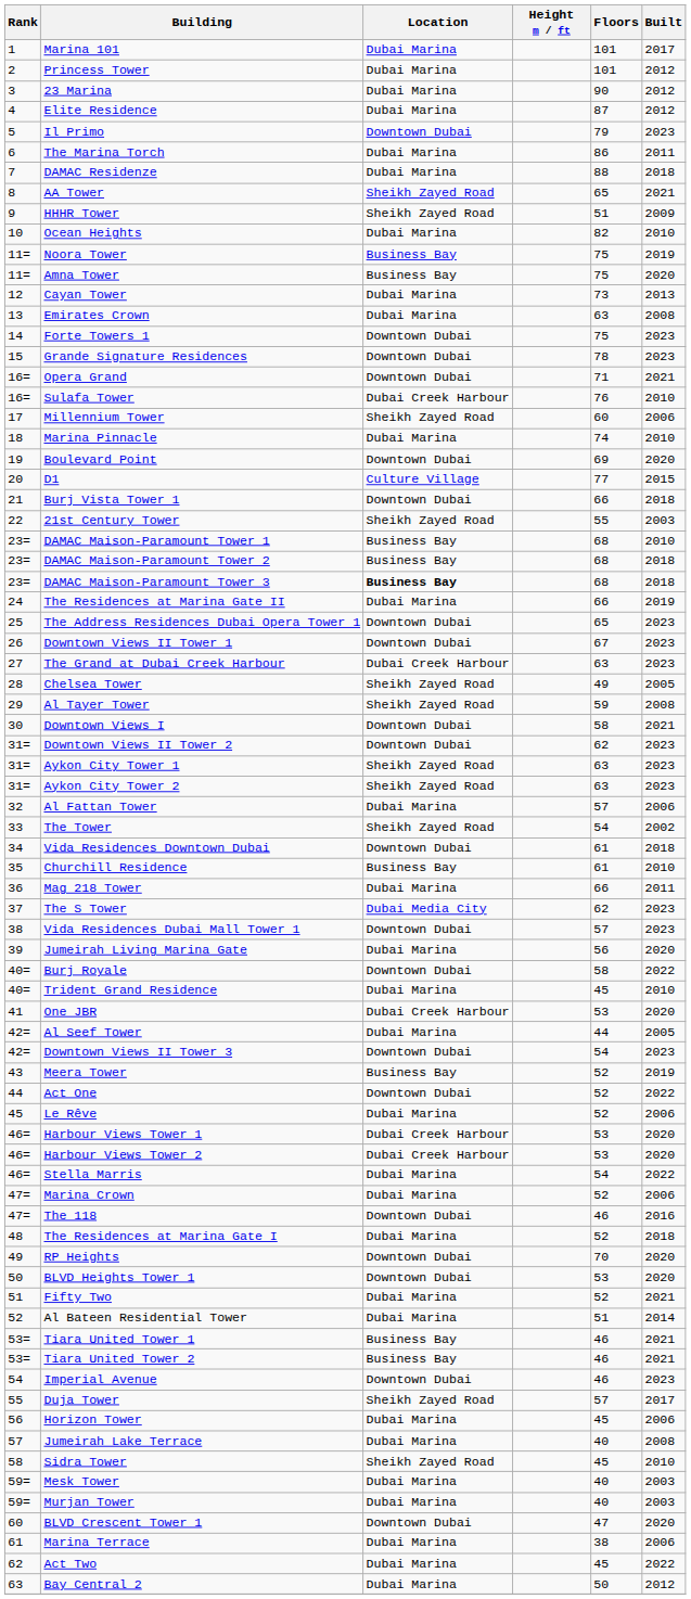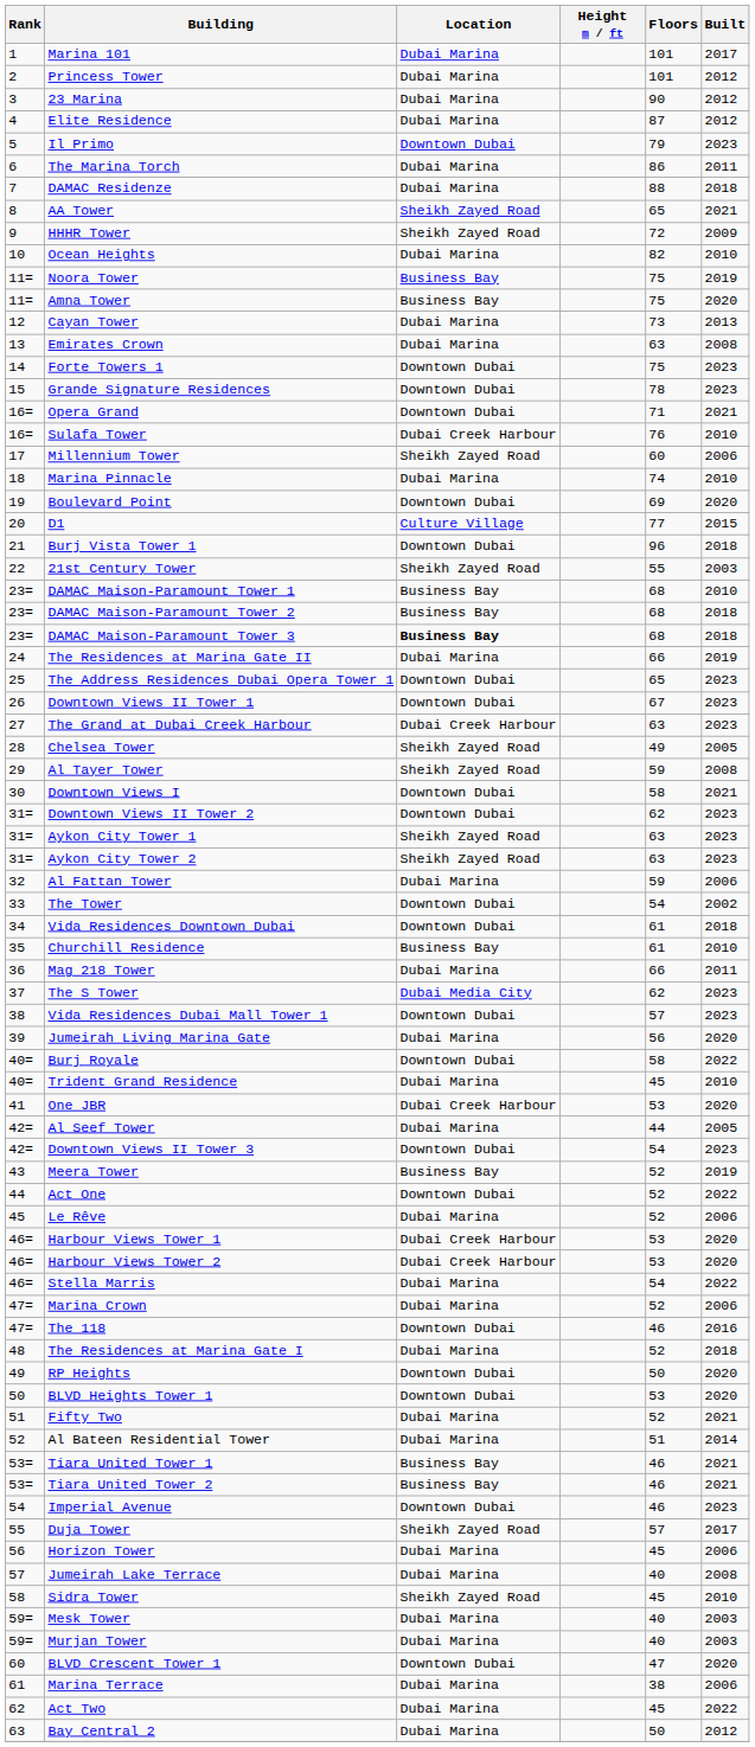 <table class="wikitable sortable">
 <tr>
 <th>Rank</th>
 <th>Building</th>
 <th>Location</th>
 <th width="75">Height<br><small><a href='#'>m</a> / <a href='#'>ft</a></small></th>
 <th>Floors</th>
 <th>Built</th>
 </tr>
 <tr>
 <td>1</td>
 <td><a href='#'>Marina 101</a></td>
 <td><a href='#'>Dubai Marina</a></td>
 <td style=white-space:nowrap></td>
 <td>101</td>
 <td>2017</td>
 </tr>
 <tr>
 <td>2</td>
 <td><a href='#'>Princess Tower</a></td>
 <td>Dubai Marina</td>
 <td style=white-space:nowrap></td>
 <td>101</td>
 <td>2012</td>
 </tr>
 <tr>
 <td>3</td>
 <td><a href='#'>23 Marina</a></td>
 <td>Dubai Marina</td>
 <td style=white-space:nowrap></td>
 <td>90</td>
 <td>2012</td>
 </tr>
 <tr>
 <td>4</td>
 <td><a href='#'>Elite Residence</a></td>
 <td>Dubai Marina</td>
 <td></td>
 <td>87</td>
 <td>2012</td>
 </tr>
 <tr>
 <td>5</td>
 <td><a href='#'>Il Primo</a></td>
 <td><a href='#'>Downtown Dubai</a></td>
 <td></td>
 <td>79</td>
 <td>2023</td>
 </tr>
 <tr>
 <td>6</td>
 <td><a href='#'>The Marina Torch</a></td>
 <td>Dubai Marina</td>
 <td></td>
 <td>86</td>
 <td>2011</td>
 </tr>
 <tr>
 <td>7</td>
 <td><a href='#'>DAMAC Residenze</a></td>
 <td>Dubai Marina</td>
 <td></td>
 <td>88</td>
 <td>2018</td>
 </tr>
 <tr>
 <td>8</td>
 <td><a href='#'>AA Tower</a></td>
 <td><a href='#'>Sheikh Zayed Road</a></td>
 <td></td>
 <td>65</td>
 <td>2021</td>
 </tr>
 <tr>
 <td>9</td>
 <td><a href='#'>HHHR Tower</a></td>
 <td>Sheikh Zayed Road</td>
 <td></td>
-<td>51</td>
+<td>72</td>
 <td>2009</td>
 </tr>
 <tr>
 <td>10</td>
 <td><a href='#'>Ocean Heights</a></td>
 <td>Dubai Marina</td>
 <td></td>
 <td>82</td>
 <td>2010</td>
 </tr>
 <tr>
 <td>11=</td>
 <td><a href='#'>Noora Tower</a></td>
 <td><a href='#'>Business Bay</a></td>
 <td></td>
 <td>75</td>
 <td>2019</td>
 </tr>
 <tr>
 <td>11=</td>
 <td><a href='#'>Amna Tower</a></td>
 <td>Business Bay</td>
 <td></td>
 <td>75</td>
 <td>2020</td>
 </tr>
 <tr>
 <td>12</td>
 <td><a href='#'>Cayan Tower</a></td>
 <td>Dubai Marina</td>
 <td></td>
 <td>73</td>
 <td>2013</td>
 </tr>
 <tr>
 <td>13</td>
 <td><a href='#'>Emirates Crown</a></td>
 <td>Dubai Marina</td>
 <td></td>
 <td>63</td>
 <td>2008</td>
 </tr>
 <tr>
 <td>14</td>
 <td><a href='#'>Forte Towers 1</a></td>
 <td>Downtown Dubai</td>
 <td></td>
 <td>75</td>
 <td>2023</td>
 </tr>
 <tr>
 <td>15</td>
 <td><a href='#'>Grande Signature Residences</a></td>
 <td>Downtown Dubai</td>
 <td></td>
 <td>78</td>
 <td>2023</td>
 </tr>
 <tr>
 <td>16=</td>
 <td><a href='#'>Opera Grand</a></td>
 <td>Downtown Dubai</td>
 <td></td>
 <td>71</td>
 <td>2021</td>
 </tr>
 <tr>
 <td>16=</td>
 <td><a href='#'>Sulafa Tower</a></td>
 <td>Dubai Creek Harbour</td>
 <td></td>
 <td>76</td>
 <td>2010</td>
 </tr>
 <tr>
 <td>17</td>
 <td><a href='#'>Millennium Tower</a></td>
 <td>Sheikh Zayed Road</td>
 <td></td>
 <td>60</td>
 <td>2006</td>
 </tr>
 <tr>
 <td>18</td>
 <td><a href='#'>Marina Pinnacle</a></td>
 <td>Dubai Marina</td>
 <td></td>
 <td>74</td>
 <td>2010</td>
 </tr>
 <tr>
 <td>19</td>
 <td><a href='#'>Boulevard Point</a></td>
 <td>Downtown Dubai</td>
 <td></td>
 <td>69</td>
 <td>2020</td>
 </tr>
 <tr>
 <td>20</td>
 <td><a href='#'>D1</a></td>
 <td><a href='#'>Culture Village</a></td>
 <td></td>
 <td>77</td>
 <td>2015</td>
 </tr>
 <tr>
 <td>21</td>
 <td><a href='#'>Burj Vista Tower 1</a></td>
 <td>Downtown Dubai</td>
 <td></td>
-<td>66</td>
+<td>96</td>
 <td>2018</td>
 </tr>
 <tr>
 <td>22</td>
 <td><a href='#'>21st Century Tower</a></td>
 <td>Sheikh Zayed Road</td>
 <td></td>
 <td>55</td>
 <td>2003</td>
 </tr>
 <tr>
 <td>23=</td>
 <td><a href='#'>DAMAC Maison-Paramount Tower 1</a></td>
 <td>Business Bay</td>
 <td></td>
 <td>68</td>
 <td>2010</td>
 </tr>
 <tr>
 <td>23=</td>
 <td><a href='#'>DAMAC Maison-Paramount Tower 2</a></td>
 <td>Business Bay</td>
 <td></td>
 <td>68</td>
 <td>2018</td>
 </tr>
 <tr>
 <td>23=</td>
 <td><a href='#'>DAMAC Maison-Paramount Tower 3</a></td>
 <td><strong>Business Bay</strong></td>
 <td></td>
 <td>68</td>
 <td>2018</td>
 </tr>
 <tr>
 <td>24</td>
 <td><a href='#'>The Residences at Marina Gate II</a></td>
 <td>Dubai Marina</td>
 <td></td>
 <td>66</td>
 <td>2019</td>
 </tr>
 <tr>
 <td>25</td>
 <td><a href='#'>The Address Residences Dubai Opera Tower 1</a></td>
 <td>Downtown Dubai</td>
 <td></td>
 <td>65</td>
 <td>2023</td>
 </tr>
 <tr>
 <td>26</td>
 <td><a href='#'>Downtown Views II Tower 1</a></td>
 <td>Downtown Dubai</td>
 <td></td>
 <td>67</td>
 <td>2023</td>
 </tr>
 <tr>
 <td>27</td>
 <td><a href='#'>The Grand at Dubai Creek Harbour</a></td>
 <td>Dubai Creek Harbour</td>
 <td></td>
 <td>63</td>
 <td>2023</td>
 </tr>
 <tr>
 <td>28</td>
 <td><a href='#'>Chelsea Tower</a></td>
 <td>Sheikh Zayed Road</td>
 <td></td>
 <td>49</td>
 <td>2005</td>
 </tr>
 <tr>
 <td>29</td>
 <td><a href='#'>Al Tayer Tower</a></td>
 <td>Sheikh Zayed Road</td>
 <td></td>
 <td>59</td>
 <td>2008</td>
 </tr>
 <tr>
 <td>30</td>
 <td><a href='#'>Downtown Views I</a></td>
 <td>Downtown Dubai</td>
 <td></td>
 <td>58</td>
 <td>2021</td>
 </tr>
 <tr>
 <td>31=</td>
 <td><a href='#'>Downtown Views II Tower 2</a></td>
 <td>Downtown Dubai</td>
 <td></td>
 <td>62</td>
 <td>2023</td>
 </tr>
 <tr>
 <td>31=</td>
 <td><a href='#'>Aykon City Tower 1</a></td>
 <td>Sheikh Zayed Road</td>
 <td></td>
 <td>63</td>
 <td>2023</td>
 </tr>
 <tr>
 <td>31=</td>
 <td><a href='#'>Aykon City Tower 2</a></td>
 <td>Sheikh Zayed Road</td>
 <td></td>
 <td>63</td>
 <td>2023</td>
 </tr>
 <tr>
 <td>32</td>
 <td><a href='#'>Al Fattan Tower</a></td>
 <td>Dubai Marina</td>
 <td></td>
-<td>57</td>
+<td>59</td>
 <td>2006</td>
 </tr>
 <tr>
 <td>33</td>
 <td><a href='#'>The Tower</a></td>
-<td>Sheikh Zayed Road</td>
+<td>Downtown Dubai</td>
 <td></td>
 <td>54</td>
 <td>2002</td>
 </tr>
 <tr>
 <td>34</td>
 <td><a href='#'>Vida Residences Downtown Dubai</a></td>
 <td>Downtown Dubai</td>
 <td></td>
 <td>61</td>
 <td>2018</td>
 </tr>
 <tr>
 <td>35</td>
 <td><a href='#'>Churchill Residence</a></td>
 <td>Business Bay</td>
 <td></td>
 <td>61</td>
 <td>2010</td>
 </tr>
 <tr>
 <td>36</td>
 <td><a href='#'>Mag 218 Tower</a></td>
 <td>Dubai Marina</td>
 <td></td>
 <td>66</td>
 <td>2011</td>
 </tr>
 <tr>
 <td>37</td>
 <td><a href='#'>The S Tower</a></td>
 <td><a href='#'>Dubai Media City</a></td>
 <td></td>
 <td>62</td>
 <td>2023</td>
 </tr>
 <tr>
 <td>38</td>
 <td><a href='#'>Vida Residences Dubai Mall Tower 1</a></td>
 <td>Downtown Dubai</td>
 <td></td>
 <td>57</td>
 <td>2023</td>
 </tr>
 <tr>
 <td>39</td>
 <td><a href='#'>Jumeirah Living Marina Gate</a></td>
 <td>Dubai Marina</td>
 <td></td>
 <td>56</td>
 <td>2020</td>
 </tr>
 <tr>
 <td>40=</td>
 <td><a href='#'>Burj Royale</a></td>
 <td>Downtown Dubai</td>
 <td></td>
 <td>58</td>
 <td>2022</td>
 </tr>
 <tr>
 <td>40=</td>
 <td><a href='#'>Trident Grand Residence</a></td>
 <td>Dubai Marina</td>
 <td></td>
 <td>45</td>
 <td>2010</td>
 </tr>
 <tr>
 <td>41</td>
 <td><a href='#'>One JBR</a></td>
 <td>Dubai Creek Harbour</td>
 <td></td>
 <td>53</td>
 <td>2020</td>
 </tr>
 <tr>
 <td>42=</td>
 <td><a href='#'>Al Seef Tower</a></td>
 <td>Dubai Marina</td>
 <td></td>
 <td>44</td>
 <td>2005</td>
 </tr>
 <tr>
 <td>42=</td>
 <td><a href='#'>Downtown Views II Tower 3</a></td>
 <td>Downtown Dubai</td>
 <td></td>
 <td>54</td>
 <td>2023</td>
 </tr>
 <tr>
 <td>43</td>
 <td><a href='#'>Meera Tower</a></td>
 <td>Business Bay</td>
 <td></td>
 <td>52</td>
 <td>2019</td>
 </tr>
 <tr>
 <td>44</td>
 <td><a href='#'>Act One</a></td>
 <td>Downtown Dubai</td>
 <td></td>
 <td>52</td>
 <td>2022</td>
 </tr>
 <tr>
 <td>45</td>
 <td><a href='#'>Le Rêve</a></td>
 <td>Dubai Marina</td>
 <td></td>
 <td>52</td>
 <td>2006</td>
 </tr>
 <tr>
 <td>46=</td>
 <td><a href='#'>Harbour Views Tower 1</a></td>
 <td>Dubai Creek Harbour</td>
 <td></td>
 <td>53</td>
 <td>2020</td>
 </tr>
 <tr>
 <td>46=</td>
 <td><a href='#'>Harbour Views Tower 2</a></td>
 <td>Dubai Creek Harbour</td>
 <td></td>
 <td>53</td>
 <td>2020</td>
 </tr>
 <tr>
 <td>46=</td>
 <td><a href='#'>Stella Marris</a></td>
 <td>Dubai Marina</td>
 <td></td>
 <td>54</td>
 <td>2022</td>
 </tr>
 <tr>
 <td>47=</td>
 <td><a href='#'>Marina Crown</a></td>
 <td>Dubai Marina</td>
 <td></td>
 <td>52</td>
 <td>2006</td>
 </tr>
 <tr>
 <td>47=</td>
 <td><a href='#'>The 118</a></td>
 <td>Downtown Dubai</td>
 <td></td>
 <td>46</td>
 <td>2016</td>
 </tr>
 <tr>
 <td>48</td>
 <td><a href='#'>The Residences at Marina Gate I</a></td>
 <td>Dubai Marina</td>
 <td></td>
 <td>52</td>
 <td>2018</td>
 </tr>
 <tr>
 <td>49</td>
 <td><a href='#'>RP Heights</a></td>
 <td>Downtown Dubai</td>
 <td></td>
-<td>70</td>
+<td>50</td>
 <td>2020</td>
 </tr>
 <tr>
 <td>50</td>
 <td><a href='#'>BLVD Heights Tower 1</a></td>
 <td>Downtown Dubai</td>
 <td></td>
 <td>53</td>
 <td>2020</td>
 </tr>
 <tr>
 <td>51</td>
 <td><a href='#'>Fifty Two</a></td>
 <td>Dubai Marina</td>
 <td></td>
 <td>52</td>
 <td>2021</td>
 </tr>
 <tr>
 <td>52</td>
 <td>Al Bateen Residential Tower</td>
 <td>Dubai Marina</td>
 <td></td>
 <td>51</td>
 <td>2014</td>
 </tr>
 <tr>
 <td>53=</td>
 <td><a href='#'>Tiara United Tower 1</a></td>
 <td>Business Bay</td>
 <td></td>
 <td>46</td>
 <td>2021</td>
 </tr>
 <tr>
 <td>53=</td>
 <td><a href='#'>Tiara United Tower 2</a></td>
 <td>Business Bay</td>
 <td></td>
 <td>46</td>
 <td>2021</td>
 </tr>
 <tr>
 <td>54</td>
 <td><a href='#'>Imperial Avenue</a></td>
 <td>Downtown Dubai</td>
 <td></td>
 <td>46</td>
 <td>2023</td>
 </tr>
 <tr>
 <td>55</td>
 <td><a href='#'>Duja Tower</a></td>
 <td>Sheikh Zayed Road</td>
 <td></td>
 <td>57</td>
 <td>2017</td>
 </tr>
 <tr>
 <td>56</td>
 <td><a href='#'>Horizon Tower</a></td>
 <td>Dubai Marina</td>
 <td></td>
 <td>45</td>
 <td>2006</td>
 </tr>
 <tr>
 <td>57</td>
 <td><a href='#'>Jumeirah Lake Terrace</a></td>
 <td>Dubai Marina</td>
 <td></td>
 <td>40</td>
 <td>2008</td>
 </tr>
 <tr>
 <td>58</td>
 <td><a href='#'>Sidra Tower</a></td>
 <td>Sheikh Zayed Road</td>
 <td></td>
 <td>45</td>
 <td>2010</td>
 </tr>
 <tr>
 <td>59=</td>
 <td><a href='#'>Mesk Tower</a></td>
 <td>Dubai Marina</td>
 <td></td>
 <td>40</td>
 <td>2003</td>
 </tr>
 <tr>
 <td>59=</td>
 <td><a href='#'>Murjan Tower</a></td>
 <td>Dubai Marina</td>
 <td></td>
 <td>40</td>
 <td>2003</td>
 </tr>
 <tr>
 <td>60</td>
 <td><a href='#'>BLVD Crescent Tower 1</a></td>
 <td>Downtown Dubai</td>
 <td></td>
 <td>47</td>
 <td>2020</td>
 </tr>
 <tr>
 <td>61</td>
 <td><a href='#'>Marina Terrace</a></td>
 <td>Dubai Marina</td>
 <td></td>
 <td>38</td>
 <td>2006</td>
 </tr>
 <tr>
 <td>62</td>
 <td><a href='#'>Act Two</a></td>
 <td>Dubai Marina</td>
 <td></td>
 <td>45</td>
 <td>2022</td>
 </tr>
 <tr>
 <td>63</td>
 <td><a href='#'>Bay Central 2</a></td>
 <td>Dubai Marina</td>
 <td></td>
 <td>50</td>
 <td>2012</td>
 </tr>
 <tr>
 </tr>
 </table>
